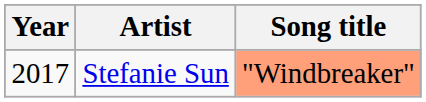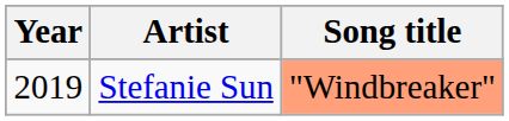 <table class="wikitable sortable">
 <tr>
 <th>Year</th>
 <th>Artist</th>
 <th>Song title</th>
 </tr>
 <tr>
-<td>2017</td>
+<td>2019</td>
 <td><a href='#'>Stefanie Sun</a></td>
 <td style="background: lightsalmon;">"Windbreaker"</td>
 </tr>
 </table>
